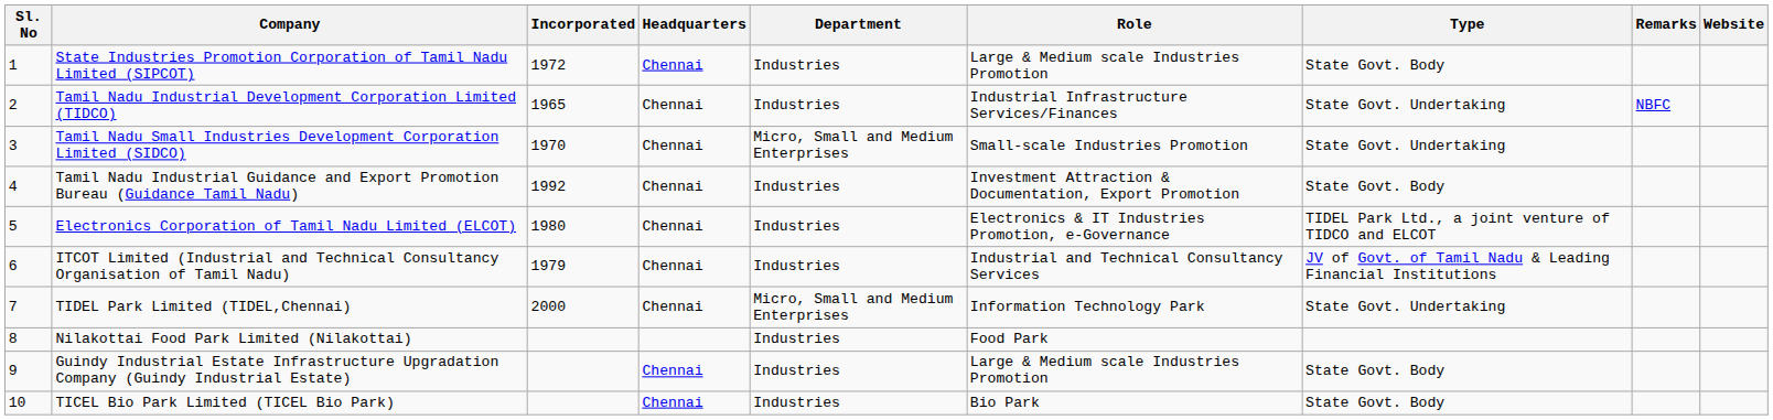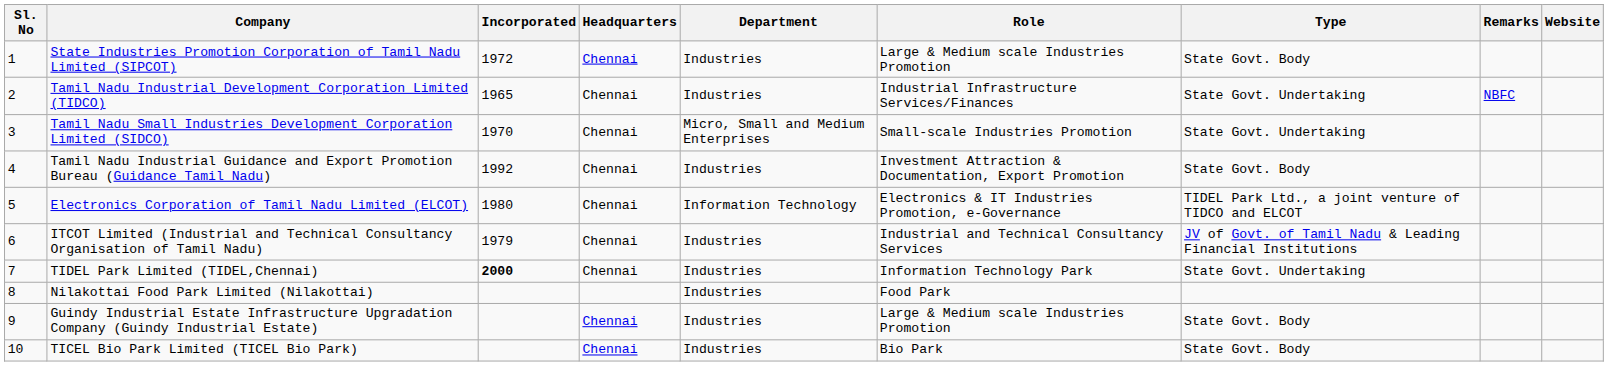 <table class="sortable wikitable" style="margin: 1em auto 1em auto;">
 <tr>
 <th>Sl. No</th>
 <th>Company</th>
 <th>Incorporated</th>
 <th>Headquarters</th>
 <th>Department</th>
 <th>Role</th>
 <th>Type</th>
 <th>Remarks</th>
 <th>Website</th>
 </tr>
 <tr>
 <td>1</td>
 <td><a href='#'>State Industries Promotion Corporation of Tamil Nadu Limited (SIPCOT)</a></td>
 <td>1972</td>
 <td><a href='#'>Chennai</a></td>
 <td>Industries</td>
 <td>Large & Medium scale Industries Promotion</td>
 <td>State Govt. Body</td>
 <td></td>
 <td></td>
 </tr>
 <tr>
 <td>2</td>
 <td><a href='#'>Tamil Nadu Industrial Development Corporation Limited (TIDCO)</a></td>
 <td>1965</td>
 <td>Chennai</td>
 <td>Industries</td>
 <td>Industrial Infrastructure Services/Finances</td>
 <td>State Govt. Undertaking</td>
 <td><a href='#'>NBFC</a></td>
 <td></td>
 </tr>
 <tr>
 <td>3</td>
 <td><a href='#'>Tamil Nadu Small Industries Development Corporation Limited (SIDCO)</a></td>
 <td>1970</td>
 <td>Chennai</td>
 <td>Micro, Small and Medium Enterprises</td>
 <td>Small-scale Industries Promotion</td>
 <td>State Govt. Undertaking</td>
 <td></td>
 <td></td>
 </tr>
 <tr>
 <td>4</td>
 <td>Tamil Nadu Industrial Guidance and Export Promotion Bureau (<a href='#'>Guidance Tamil Nadu</a>)</td>
 <td>1992</td>
 <td>Chennai</td>
 <td>Industries</td>
 <td>Investment Attraction & Documentation, Export Promotion</td>
 <td>State Govt. Body</td>
 <td></td>
 <td></td>
 </tr>
 <tr>
 <td>5</td>
 <td><a href='#'>Electronics Corporation of Tamil Nadu Limited (ELCOT)</a></td>
 <td>1980</td>
 <td>Chennai</td>
-<td>Industries</td>
+<td>Information Technology</td>
 <td>Electronics & IT Industries Promotion, e-Governance</td>
 <td>TIDEL Park Ltd., a joint venture of TIDCO and ELCOT</td>
 <td></td>
 <td></td>
 </tr>
 <tr>
 <td>6</td>
 <td>ITCOT Limited (Industrial and Technical Consultancy Organisation of Tamil Nadu)</td>
 <td>1979</td>
 <td>Chennai</td>
 <td>Industries</td>
 <td>Industrial and Technical Consultancy Services</td>
 <td><a href='#'>JV</a> of <a href='#'>Govt. of Tamil Nadu</a> & Leading Financial Institutions</td>
 <td></td>
 <td></td>
 </tr>
 <tr>
 <td>7</td>
 <td>TIDEL Park Limited (TIDEL,Chennai)</td>
-<td>2000</td>
+<td><strong>2000</strong></td>
 <td>Chennai</td>
-<td>Micro, Small and Medium Enterprises</td>
+<td>Industries</td>
 <td>Information Technology Park</td>
 <td>State Govt. Undertaking</td>
 <td></td>
 <td></td>
 </tr>
 <tr>
 <td>8</td>
 <td>Nilakottai Food Park Limited (Nilakottai)</td>
 <td></td>
 <td></td>
 <td>Industries</td>
 <td>Food Park</td>
 <td></td>
 <td></td>
 <td></td>
 </tr>
 <tr>
 <td>9</td>
 <td>Guindy Industrial Estate Infrastructure Upgradation Company (Guindy Industrial Estate)</td>
 <td></td>
 <td><a href='#'>Chennai</a></td>
 <td>Industries</td>
 <td>Large & Medium scale Industries Promotion</td>
 <td>State Govt. Body</td>
 <td></td>
 <td></td>
 </tr>
 <tr>
 <td>10</td>
 <td>TICEL Bio Park Limited (TICEL Bio Park)</td>
 <td></td>
 <td><a href='#'>Chennai</a></td>
 <td>Industries</td>
 <td>Bio Park</td>
 <td>State Govt. Body</td>
 <td></td>
 <td></td>
 </tr>
 </table>
